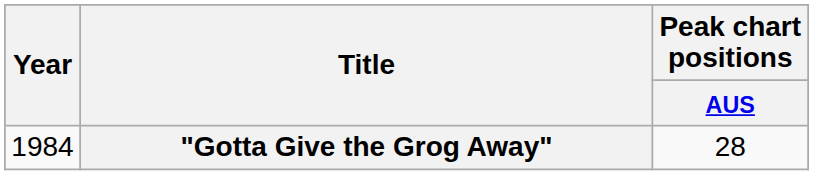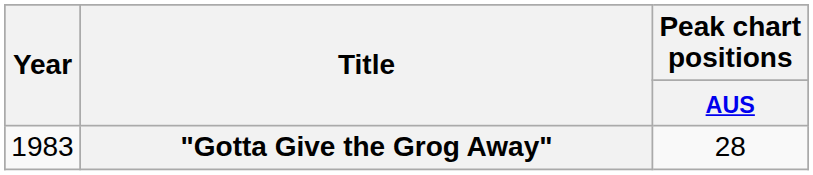 <table class="wikitable plainrowheaders" style="text-align:center;" border="1">
 <tr>
 <th scope="col" rowspan="2">Year</th>
 <th scope="col" rowspan="2" style="width:20em;">Title</th>
 <th scope="col" colspan="1">Peak chart<br>positions</th>
 </tr>
 <tr>
 <th scope="col" style="text-align:center;"><small><a href='#'>AUS</a></small><br></th>
 </tr>
 <tr>
-<td>1984</td>
+<td>1983</td>
 <th scope="row">"Gotta Give the Grog Away"</th>
 <td style="text-align:center;">28</td>
 </tr>
 </table>
